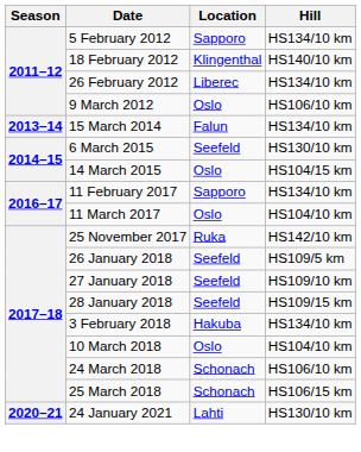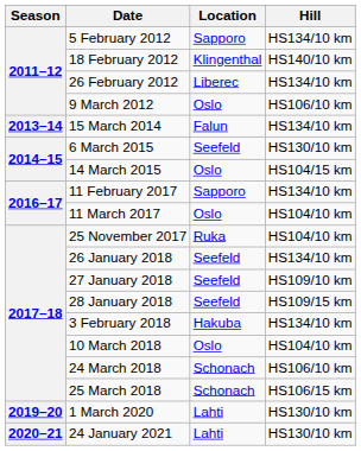 <table border="1" class="wikitable">
 <tr>
 <th>Season</th>
 <th>Date</th>
 <th>Location</th>
 <th>Hill</th>
 </tr>
 <tr>
 <th rowspan=4><strong><a href='#'>2011–12</a></strong></th>
 <td>5 February 2012</td>
 <td> <a href='#'>Sapporo</a></td>
 <td>HS134/10 km</td>
 </tr>
 <tr>
 <td>18 February 2012</td>
 <td> <a href='#'>Klingenthal</a></td>
 <td>HS140/10 km</td>
 </tr>
 <tr>
 <td>26 February 2012</td>
 <td> <a href='#'>Liberec</a></td>
 <td>HS134/10 km</td>
 </tr>
 <tr>
 <td>9 March 2012</td>
 <td> <a href='#'>Oslo</a></td>
 <td>HS106/10 km</td>
 </tr>
 <tr>
 <th><strong><a href='#'>2013–14</a></strong></th>
 <td>15 March 2014</td>
 <td> <a href='#'>Falun</a></td>
 <td>HS134/10 km</td>
 </tr>
 <tr>
 <th rowspan=2><strong><a href='#'>2014–15</a></strong></th>
 <td>6 March 2015</td>
 <td> <a href='#'>Seefeld</a></td>
 <td>HS130/10 km</td>
 </tr>
 <tr>
 <td>14 March 2015</td>
 <td> <a href='#'>Oslo</a></td>
 <td>HS104/15 km</td>
 </tr>
 <tr>
 <th rowspan=2><strong><a href='#'>2016–17</a></strong></th>
 <td>11 February 2017</td>
 <td> <a href='#'>Sapporo</a></td>
 <td>HS134/10 km</td>
 </tr>
 <tr>
 <td>11 March 2017</td>
 <td> <a href='#'>Oslo</a></td>
 <td>HS104/10 km</td>
 </tr>
 <tr>
 <th rowspan=8><strong><a href='#'>2017–18</a></strong></th>
 <td>25 November 2017</td>
 <td> <a href='#'>Ruka</a></td>
-<td>HS142/10 km</td>
+<td>HS104/10 km</td>
 </tr>
 <tr>
 <td>26 January 2018</td>
 <td> <a href='#'>Seefeld</a></td>
-<td>HS109/5 km</td>
+<td>HS134/10 km</td>
 </tr>
 <tr>
 <td>27 January 2018</td>
 <td> <a href='#'>Seefeld</a></td>
 <td>HS109/10 km</td>
 </tr>
 <tr>
 <td>28 January 2018</td>
 <td> <a href='#'>Seefeld</a></td>
 <td>HS109/15 km</td>
 </tr>
 <tr>
 <td>3 February 2018</td>
 <td> <a href='#'>Hakuba</a></td>
 <td>HS134/10 km</td>
 </tr>
 <tr>
 <td>10 March 2018</td>
 <td> <a href='#'>Oslo</a></td>
 <td>HS104/10 km</td>
 </tr>
 <tr>
 <td>24 March 2018</td>
 <td> <a href='#'>Schonach</a></td>
 <td>HS106/10 km</td>
 </tr>
 <tr>
 <td>25 March 2018</td>
 <td> <a href='#'>Schonach</a></td>
 <td>HS106/15 km</td>
 </tr>
 <tr>
+<th rowspan=1><strong><a href='#'>2019–20</a></strong></th>
+<td>1 March 2020</td>
+<td> <a href='#'>Lahti</a></td>
+<td>HS130/10 km</td>
+</tr>
+<tr>
 <th rowspan=1><strong><a href='#'>2020–21</a></strong></th>
 <td>24 January 2021</td>
 <td> <a href='#'>Lahti</a></td>
 <td>HS130/10 km</td>
 </tr>
 </table>
